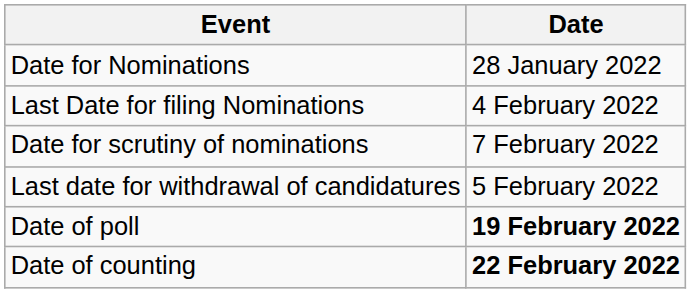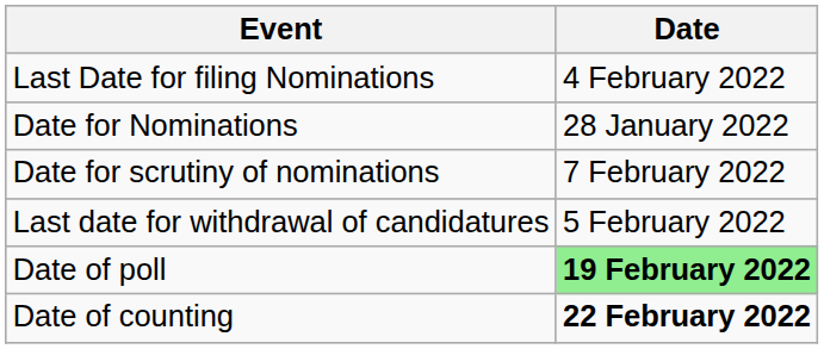 <table class="wikitable">
 <tr>
 <th>Event</th>
 <th>Date</th>
 </tr>
 <tr>
+<td>Last Date for filing Nominations</td>
+<td>4 February 2022</td>
+</tr>
+<tr>
 <td>Date for Nominations</td>
 <td>28 January  2022</td>
-</tr>
-<tr>
-<td>Last Date for filing Nominations</td>
-<td>4 February 2022</td>
 </tr>
 <tr>
 <td>Date for scrutiny of nominations</td>
 <td>7 February 2022</td>
 </tr>
 <tr>
 <td>Last date for withdrawal of candidatures</td>
 <td>5 February 2022</td>
 </tr>
 <tr>
 <td>Date of poll</td>
-<td><strong>19 February 2022</strong></td>
+<td style="background: lightgreen;"><strong>19 February 2022</strong></td>
 </tr>
 <tr>
 <td>Date of counting</td>
 <td><strong>22 February 2022</strong></td>
 </tr>
 </table>
